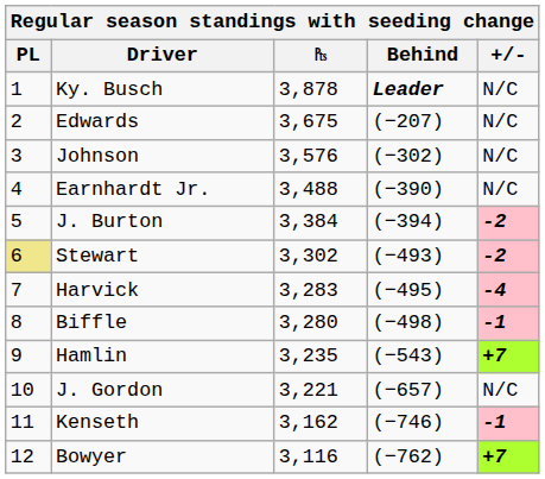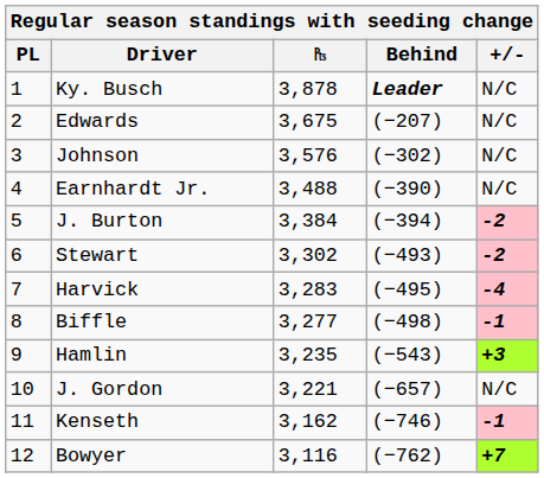 <table class="wikitable" style="font-size:90%;">
 <tr>
 <th colspan="9">Regular season standings with seeding change</th>
 </tr>
 <tr>
 <th>PL</th>
 <th>Driver</th>
 <th>₧</th>
 <th>Behind</th>
 <th>+/-</th>
 </tr>
 <tr>
 <td>1</td>
 <td>Ky. Busch</td>
 <td>3,878</td>
 <td><strong><em>Leader</em></strong></td>
 <td>N/C</td>
 </tr>
 <tr>
 <td>2</td>
 <td>Edwards</td>
 <td>3,675</td>
 <td>(−207)</td>
 <td>N/C</td>
 </tr>
 <tr>
 <td>3</td>
 <td>Johnson</td>
 <td>3,576</td>
 <td>(−302)</td>
 <td>N/C</td>
 </tr>
 <tr>
 <td>4</td>
 <td>Earnhardt Jr.</td>
 <td>3,488</td>
 <td>(−390)</td>
 <td>N/C</td>
 </tr>
 <tr>
 <td>5</td>
 <td>J. Burton</td>
 <td>3,384</td>
 <td>(−394)</td>
 <td style="background:pink;"><strong><em>-2</em></strong></td>
 </tr>
 <tr>
-<td style="background: khaki;">6</td>
+<td>6</td>
 <td>Stewart</td>
 <td>3,302</td>
 <td>(−493)</td>
 <td style="background:pink;"><strong><em>-2</em></strong></td>
 </tr>
 <tr>
 <td>7</td>
 <td>Harvick</td>
 <td>3,283</td>
 <td>(−495)</td>
 <td style="background:pink;"><strong><em>-4</em></strong></td>
 </tr>
 <tr>
 <td>8</td>
 <td>Biffle</td>
-<td>3,280</td>
+<td>3,277</td>
 <td>(−498)</td>
 <td style="background:pink;"><strong><em>-1</em></strong></td>
 </tr>
 <tr>
 <td>9</td>
 <td>Hamlin</td>
 <td>3,235</td>
 <td>(−543)</td>
-<td style="background:greenyellow;"><strong><em>+7</em></strong></td>
+<td style="background:greenyellow;"><strong><em>+3</em></strong></td>
 </tr>
 <tr>
 <td>10</td>
 <td>J. Gordon</td>
 <td>3,221</td>
 <td>(−657)</td>
 <td>N/C</td>
 </tr>
 <tr>
 <td>11</td>
 <td>Kenseth</td>
 <td>3,162</td>
 <td>(−746)</td>
 <td style="background:pink;"><strong><em>-1</em></strong></td>
 </tr>
 <tr>
 <td>12</td>
 <td>Bowyer</td>
 <td>3,116</td>
 <td>(−762)</td>
 <td style="background:greenyellow;"><strong><em>+7</em></strong></td>
 </tr>
 </table>
